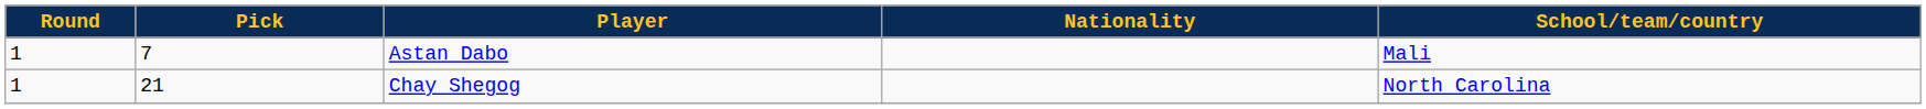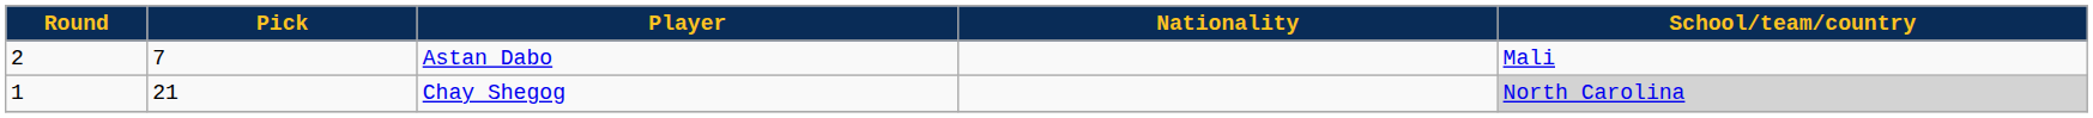 <table class="wikitable">
 <tr>
 <th style="background:#092C57; color:#FFC322;" width="2%">Round</th>
 <th style="background:#092C57; color:#FFC322;" width="5%">Pick</th>
 <th style="background:#092C57; color:#FFC322;" width="10%">Player</th>
 <th style="background:#092C57; color:#FFC322;" width="10%">Nationality</th>
 <th style="background:#092C57; color:#FFC322;" width="10%">School/team/country</th>
 </tr>
 <tr>
-<td>1</td>
+<td>2</td>
 <td>7</td>
 <td><a href='#'>Astan Dabo</a></td>
 <td></td>
 <td><a href='#'>Mali</a></td>
 </tr>
 <tr>
 <td>1</td>
 <td>21</td>
 <td><a href='#'>Chay Shegog</a></td>
 <td></td>
-<td><a href='#'>North Carolina</a></td>
+<td style="background: lightgrey;"><a href='#'>North Carolina</a></td>
 </tr>
 <tr>
 </tr>
 </table>
